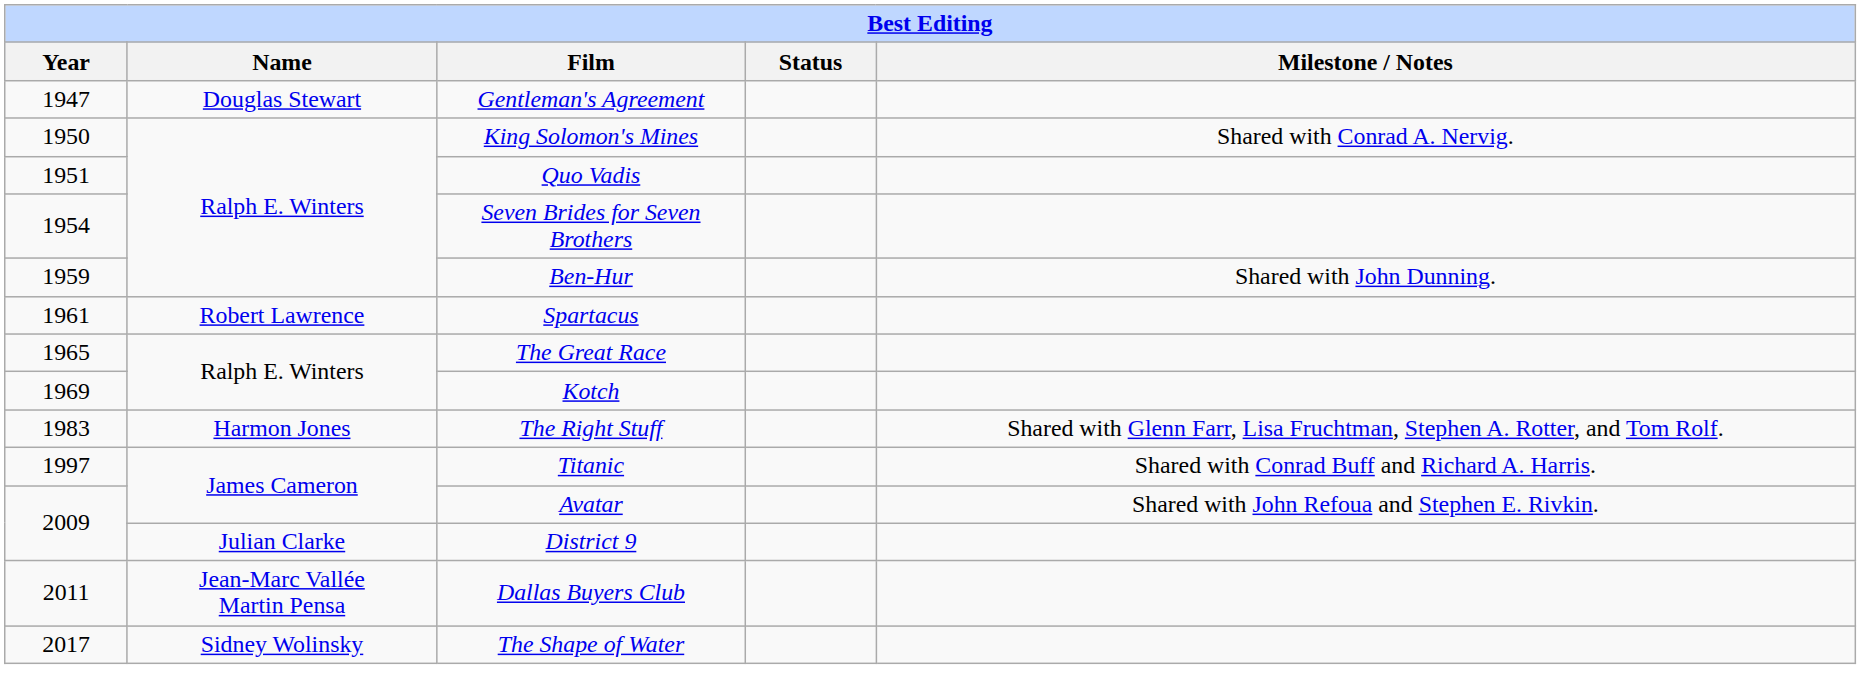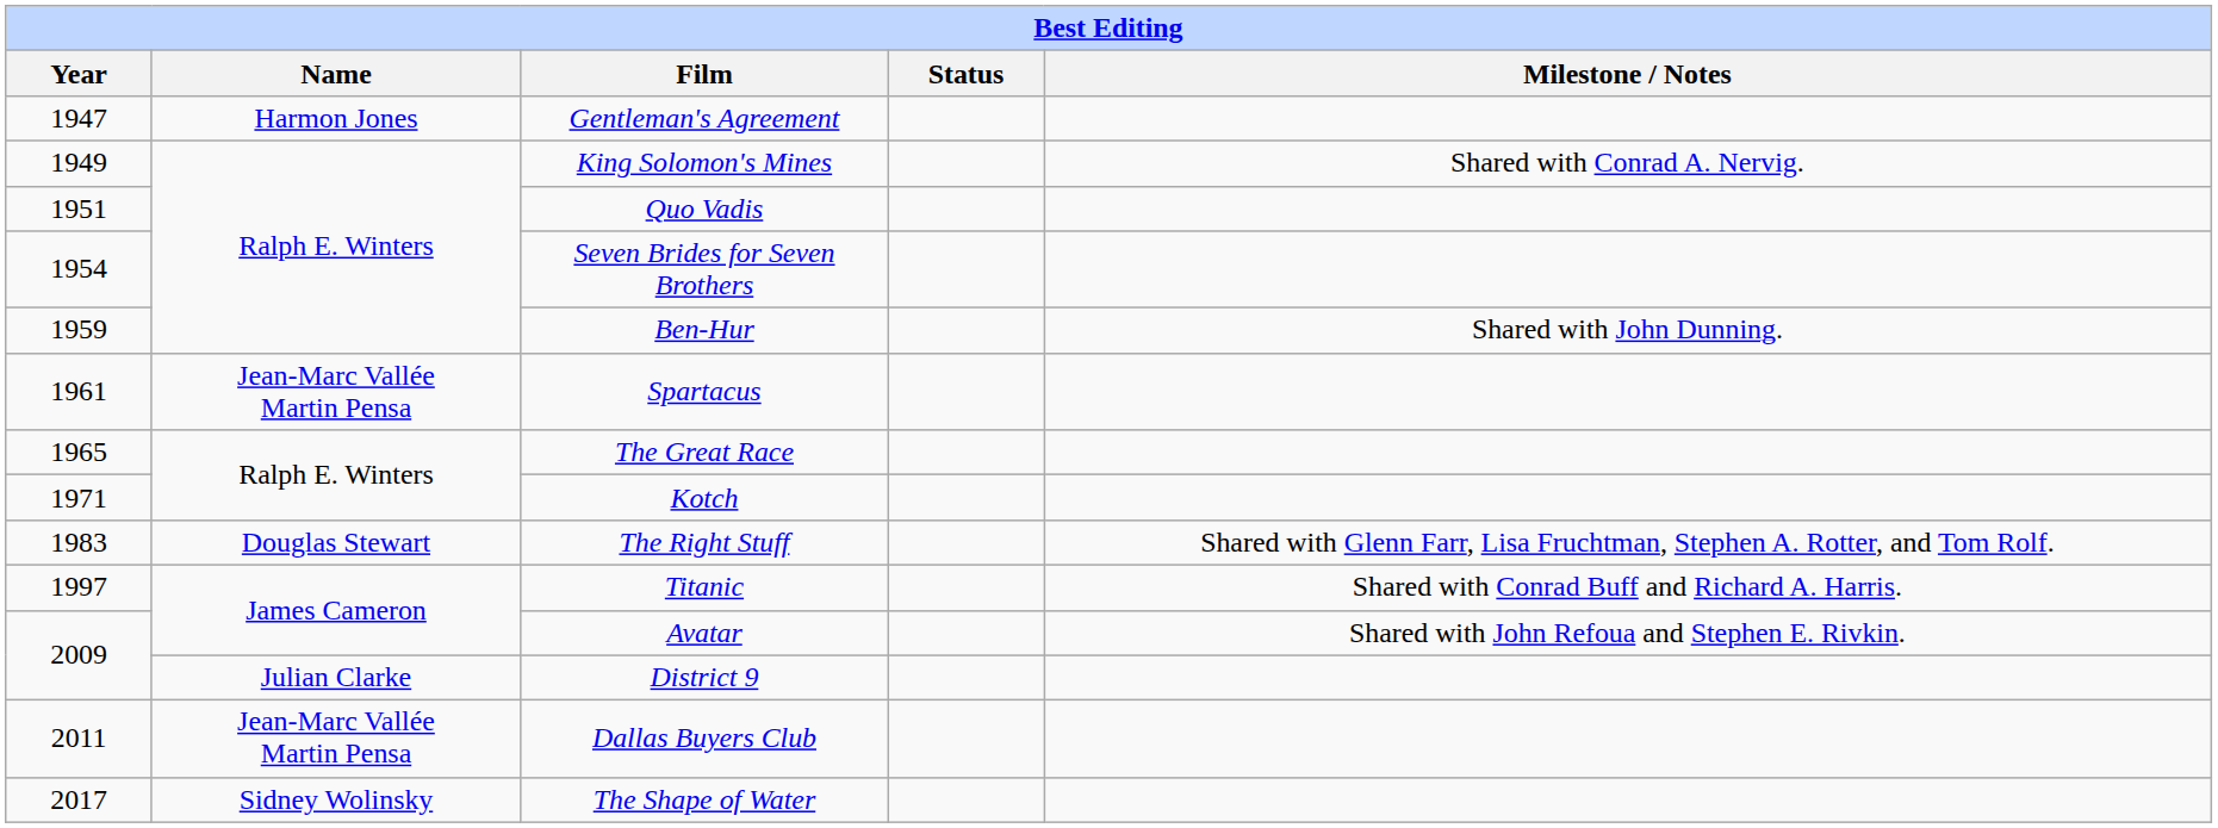 <table class="wikitable" style="text-align: center">
 <tr style="background:#bfd7ff;">
 <td colspan="5" style="text-align:center;"><strong><a href='#'>Best Editing</a></strong></td>
 </tr>
 <tr style="background:#ebf5ff;">
 <th style="width:075px;">Year</th>
 <th style="width:200px;">Name</th>
 <th style="width:200px;">Film</th>
 <th style="width:080px;">Status</th>
 <th style="width:650px;">Milestone / Notes</th>
 </tr>
 <tr>
 <td>1947</td>
-<td><a href='#'>Douglas Stewart</a></td>
+<td><a href='#'>Harmon Jones</a></td>
 <td><em><a href='#'>Gentleman's Agreement</a></em></td>
 <td></td>
 <td></td>
 </tr>
 <tr>
-<td>1950</td>
+<td>1949</td>
 <td rowspan="4"><a href='#'>Ralph E. Winters</a></td>
 <td><em><a href='#'>King Solomon's Mines</a></em></td>
 <td></td>
 <td>Shared with <a href='#'>Conrad A. Nervig</a>.</td>
 </tr>
 <tr>
 <td>1951</td>
 <td><em><a href='#'>Quo Vadis</a></em></td>
 <td></td>
 <td></td>
 </tr>
 <tr>
 <td>1954</td>
 <td><em><a href='#'>Seven Brides for Seven Brothers</a></em></td>
 <td></td>
 <td></td>
 </tr>
 <tr>
 <td>1959</td>
 <td><em><a href='#'>Ben-Hur</a></em></td>
 <td></td>
 <td>Shared with <a href='#'>John Dunning</a>.</td>
 </tr>
 <tr>
 <td>1961</td>
-<td><a href='#'>Robert Lawrence</a></td>
+<td><a href='#'>Jean-Marc Vallée</a><br><a href='#'>Martin Pensa</a></td>
 <td><em><a href='#'>Spartacus</a></em></td>
 <td></td>
 <td></td>
 </tr>
 <tr>
 <td>1965</td>
 <td rowspan="2">Ralph E. Winters</td>
 <td><em><a href='#'>The Great Race</a></em></td>
 <td></td>
 <td></td>
 </tr>
 <tr>
-<td>1969</td>
+<td>1971</td>
 <td><em><a href='#'>Kotch</a></em></td>
 <td></td>
 <td></td>
 </tr>
 <tr>
 <td>1983</td>
-<td><a href='#'>Harmon Jones</a></td>
+<td><a href='#'>Douglas Stewart</a></td>
 <td><em><a href='#'>The Right Stuff</a></em></td>
 <td></td>
 <td>Shared with <a href='#'>Glenn Farr</a>, <a href='#'>Lisa Fruchtman</a>, <a href='#'>Stephen A. Rotter</a>, and <a href='#'>Tom Rolf</a>.</td>
 </tr>
 <tr>
 <td>1997</td>
 <td rowspan="2"><a href='#'>James Cameron</a></td>
 <td><em><a href='#'>Titanic</a></em></td>
 <td></td>
 <td>Shared with <a href='#'>Conrad Buff</a> and <a href='#'>Richard A. Harris</a>.</td>
 </tr>
 <tr>
 <td rowspan="2">2009</td>
 <td><em><a href='#'>Avatar</a></em></td>
 <td></td>
 <td>Shared with <a href='#'>John Refoua</a> and <a href='#'>Stephen E. Rivkin</a>.</td>
 </tr>
 <tr>
 <td><a href='#'>Julian Clarke</a></td>
 <td><em><a href='#'>District 9</a></em></td>
 <td></td>
 <td></td>
 </tr>
 <tr>
 <td>2011</td>
 <td><a href='#'>Jean-Marc Vallée</a><br><a href='#'>Martin Pensa</a></td>
 <td><em><a href='#'>Dallas Buyers Club</a></em></td>
 <td></td>
 <td></td>
 </tr>
 <tr>
 <td>2017</td>
 <td><a href='#'>Sidney Wolinsky</a></td>
 <td><em><a href='#'>The Shape of Water</a></em></td>
 <td></td>
 <td></td>
 </tr>
 </table>
